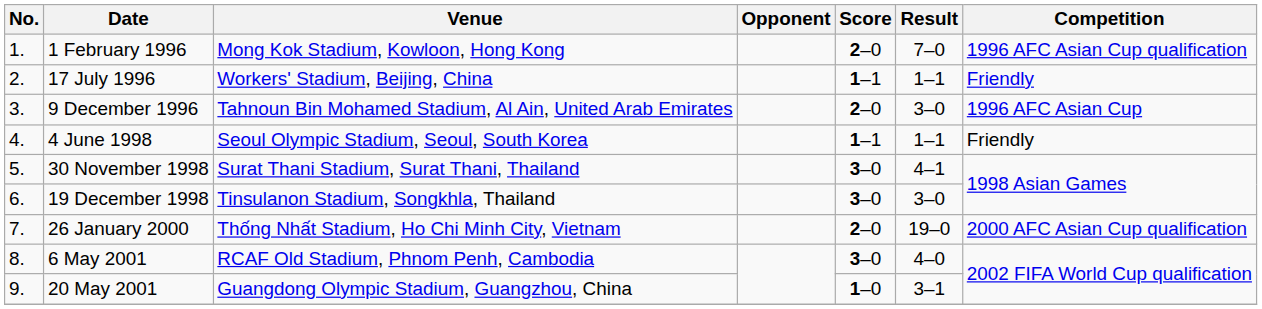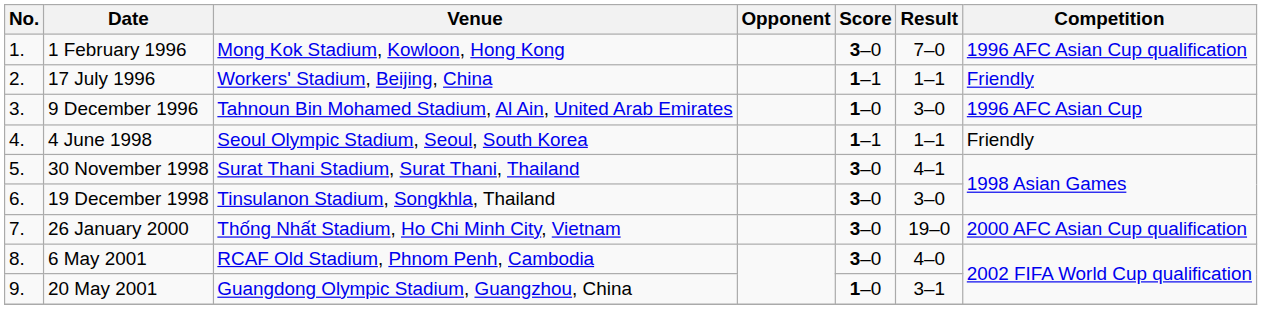 <table class="wikitable">
 <tr>
 <th>No.</th>
 <th>Date</th>
 <th>Venue</th>
 <th>Opponent</th>
 <th>Score</th>
 <th>Result</th>
 <th>Competition</th>
 </tr>
 <tr>
 <td>1.</td>
 <td>1 February 1996</td>
 <td><a href='#'>Mong Kok Stadium</a>, <a href='#'>Kowloon</a>, <a href='#'>Hong Kong</a></td>
 <td></td>
-<td align=center><strong>2</strong>–0</td>
+<td align=center><strong>3</strong>–0</td>
 <td align=center>7–0</td>
 <td><a href='#'>1996 AFC Asian Cup qualification</a></td>
 </tr>
 <tr>
 <td>2.</td>
 <td>17 July 1996</td>
 <td><a href='#'>Workers' Stadium</a>, <a href='#'>Beijing</a>, <a href='#'>China</a></td>
 <td></td>
 <td align=center><strong>1</strong>–1</td>
 <td align=center>1–1</td>
 <td><a href='#'>Friendly</a></td>
 </tr>
 <tr>
 <td>3.</td>
 <td>9 December 1996</td>
 <td><a href='#'>Tahnoun Bin Mohamed Stadium</a>, <a href='#'>Al Ain</a>, <a href='#'>United Arab Emirates</a></td>
 <td></td>
-<td align=center><strong>2</strong>–0</td>
+<td align=center><strong>1</strong>–0</td>
 <td align=center>3–0</td>
 <td><a href='#'>1996 AFC Asian Cup</a></td>
 </tr>
 <tr>
 <td>4.</td>
 <td>4 June 1998</td>
 <td><a href='#'>Seoul Olympic Stadium</a>, <a href='#'>Seoul</a>, <a href='#'>South Korea</a></td>
 <td></td>
 <td align=center><strong>1</strong>–1</td>
 <td align=center>1–1</td>
 <td>Friendly</td>
 </tr>
 <tr>
 <td>5.</td>
 <td>30 November 1998</td>
 <td><a href='#'>Surat Thani Stadium</a>, <a href='#'>Surat Thani</a>, <a href='#'>Thailand</a></td>
 <td></td>
 <td align=center><strong>3</strong>–0</td>
 <td align=center>4–1</td>
 <td rowspan=2><a href='#'>1998 Asian Games</a></td>
 </tr>
 <tr>
 <td>6.</td>
 <td>19 December 1998</td>
 <td><a href='#'>Tinsulanon Stadium</a>, <a href='#'>Songkhla</a>, Thailand</td>
 <td></td>
 <td align=center><strong>3</strong>–0</td>
 <td align=center>3–0</td>
 </tr>
 <tr>
 <td>7.</td>
 <td>26 January 2000</td>
 <td><a href='#'>Thống Nhất Stadium</a>, <a href='#'>Ho Chi Minh City</a>, <a href='#'>Vietnam</a></td>
 <td></td>
-<td align=center><strong>2</strong>–0</td>
+<td align=center><strong>3</strong>–0</td>
 <td align=center>19–0</td>
 <td><a href='#'>2000 AFC Asian Cup qualification</a></td>
 </tr>
 <tr>
 <td>8.</td>
 <td>6 May 2001</td>
 <td><a href='#'>RCAF Old Stadium</a>, <a href='#'>Phnom Penh</a>, <a href='#'>Cambodia</a></td>
 <td rowspan=2></td>
 <td align=center><strong>3</strong>–0</td>
 <td align=center>4–0</td>
 <td rowspan=2><a href='#'>2002 FIFA World Cup qualification</a></td>
 </tr>
 <tr>
 <td>9.</td>
 <td>20 May 2001</td>
 <td><a href='#'>Guangdong Olympic Stadium</a>, <a href='#'>Guangzhou</a>, China</td>
 <td align=center><strong>1</strong>–0</td>
 <td align=center>3–1</td>
 </tr>
 <tr>
 </tr>
 </table>
